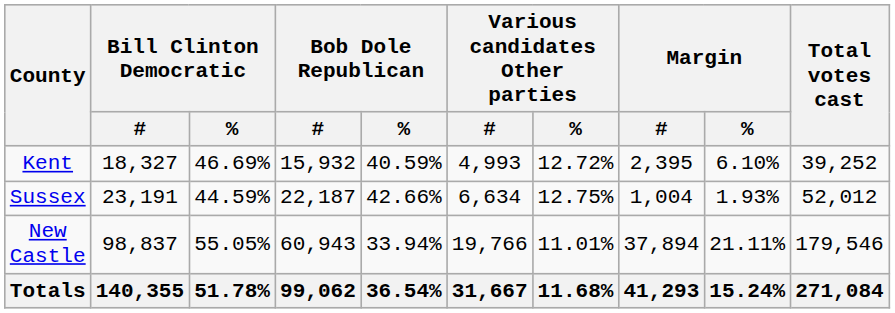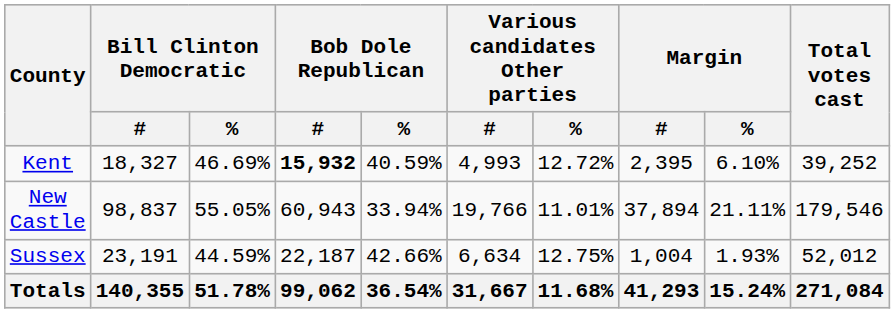 <table width="60%"  class="wikitable sortable" style="text-align:center">
 <tr>
 <th style="text-align:center;" rowspan="2">County</th>
 <th style="text-align:center;" colspan="2">Bill Clinton<br>Democratic</th>
 <th style="text-align:center;" colspan="2">Bob Dole<br>Republican</th>
 <th style="text-align:center;" colspan="2">Various candidates<br>Other parties</th>
 <th style="text-align:center;" colspan="2">Margin</th>
 <th style="text-align:center;" rowspan="2">Total votes cast</th>
 </tr>
 <tr>
 <th style="text-align:center;" data-sort-type="number">#</th>
 <th style="text-align:center;" data-sort-type="number">%</th>
 <th style="text-align:center;" data-sort-type="number">#</th>
 <th style="text-align:center;" data-sort-type="number">%</th>
 <th style="text-align:center;" data-sort-type="number">#</th>
 <th style="text-align:center;" data-sort-type="number">%</th>
 <th style="text-align:center;" data-sort-type="number">#</th>
 <th style="text-align:center;" data-sort-type="number">%</th>
 </tr>
 <tr style="text-align:center;">
 <td><a href='#'>Kent</a></td>
 <td>18,327</td>
 <td>46.69%</td>
-<td>15,932</td>
+<td><strong>15,932</strong></td>
 <td>40.59%</td>
 <td>4,993</td>
 <td>12.72%</td>
 <td>2,395</td>
 <td>6.10%</td>
 <td>39,252</td>
+</tr>
+<tr style="text-align:center;">
+<td><a href='#'>New Castle</a></td>
+<td>98,837</td>
+<td>55.05%</td>
+<td>60,943</td>
+<td>33.94%</td>
+<td>19,766</td>
+<td>11.01%</td>
+<td>37,894</td>
+<td>21.11%</td>
+<td>179,546</td>
 </tr>
 <tr style="text-align:center;">
 <td><a href='#'>Sussex</a></td>
 <td>23,191</td>
 <td>44.59%</td>
 <td>22,187</td>
 <td>42.66%</td>
 <td>6,634</td>
 <td>12.75%</td>
 <td>1,004</td>
 <td>1.93%</td>
 <td>52,012</td>
-</tr>
-<tr style="text-align:center;">
-<td><a href='#'>New Castle</a></td>
-<td>98,837</td>
-<td>55.05%</td>
-<td>60,943</td>
-<td>33.94%</td>
-<td>19,766</td>
-<td>11.01%</td>
-<td>37,894</td>
-<td>21.11%</td>
-<td>179,546</td>
 </tr>
 <tr>
 <th>Totals</th>
 <th>140,355</th>
 <th>51.78%</th>
 <th>99,062</th>
 <th>36.54%</th>
 <th>31,667</th>
 <th>11.68%</th>
 <th>41,293</th>
 <th>15.24%</th>
 <th>271,084</th>
 </tr>
 </table>
